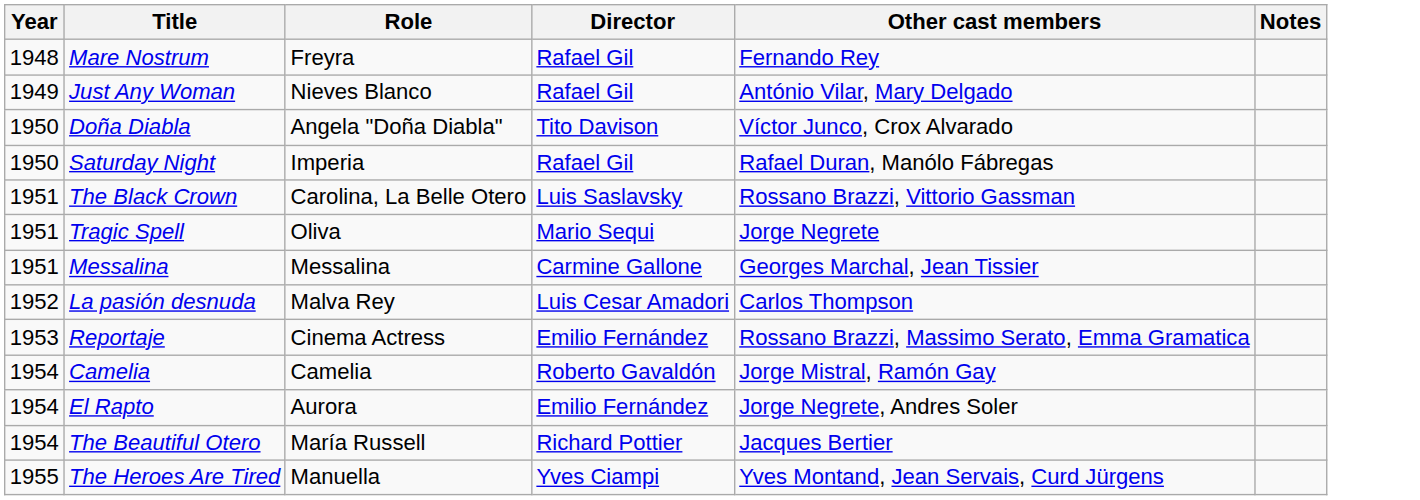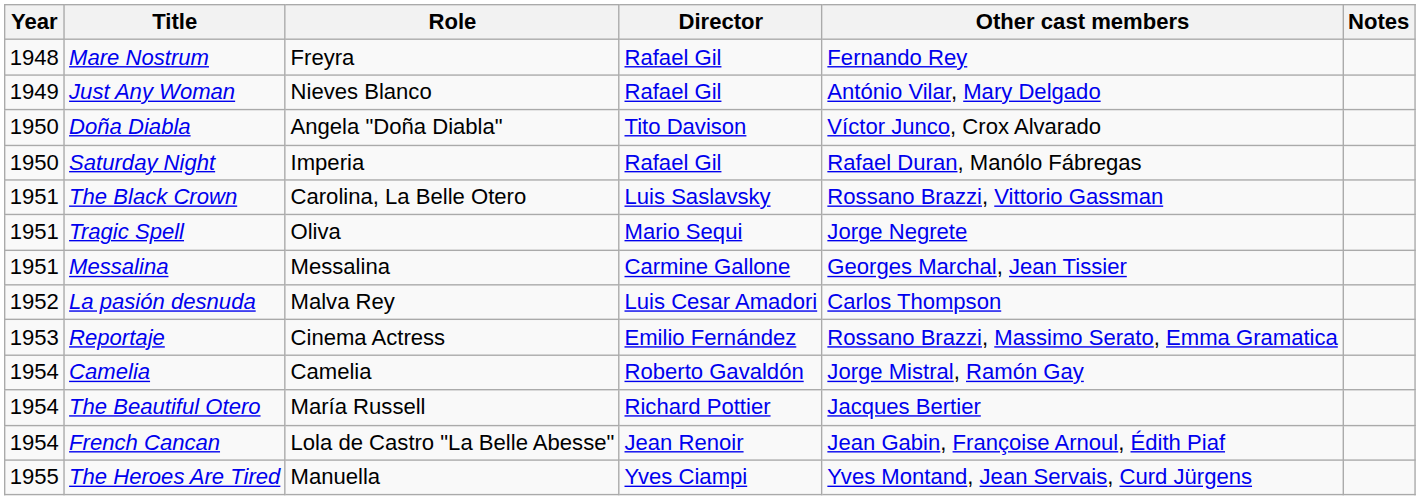 <table class="wikitable">
 <tr>
 <th>Year</th>
 <th>Title</th>
 <th>Role</th>
 <th>Director</th>
 <th>Other cast members</th>
 <th>Notes</th>
 </tr>
 <tr>
 <td>1948</td>
 <td><em><a href='#'>Mare Nostrum</a></em></td>
 <td>Freyra</td>
 <td><a href='#'>Rafael Gil</a></td>
 <td><a href='#'>Fernando Rey</a></td>
 <td></td>
 </tr>
 <tr>
 <td>1949</td>
 <td><em><a href='#'>Just Any Woman</a></em></td>
 <td>Nieves Blanco</td>
 <td><a href='#'>Rafael Gil</a></td>
 <td><a href='#'>António Vilar</a>, <a href='#'>Mary Delgado</a></td>
 <td></td>
 </tr>
 <tr>
 <td>1950</td>
 <td><em><a href='#'>Doña Diabla</a></em></td>
 <td>Angela "Doña Diabla"</td>
 <td><a href='#'>Tito Davison</a></td>
 <td><a href='#'>Víctor Junco</a>, Crox Alvarado</td>
 <td></td>
 </tr>
 <tr>
 <td>1950</td>
 <td><em><a href='#'>Saturday Night</a></em></td>
 <td>Imperia</td>
 <td><a href='#'>Rafael Gil</a></td>
 <td><a href='#'>Rafael Duran</a>, Manólo Fábregas</td>
 <td></td>
 </tr>
 <tr>
 <td>1951</td>
 <td><em><a href='#'>The Black Crown</a></em></td>
 <td>Carolina, La Belle Otero</td>
 <td><a href='#'>Luis Saslavsky</a></td>
 <td><a href='#'>Rossano Brazzi</a>, <a href='#'>Vittorio Gassman</a></td>
 <td></td>
 </tr>
 <tr>
 <td>1951</td>
 <td><em><a href='#'>Tragic Spell</a></em></td>
 <td>Oliva</td>
 <td><a href='#'>Mario Sequi</a></td>
 <td><a href='#'>Jorge Negrete</a></td>
 <td></td>
 </tr>
 <tr>
 <td>1951</td>
 <td><em><a href='#'>Messalina</a></em></td>
 <td>Messalina</td>
 <td><a href='#'>Carmine Gallone</a></td>
 <td><a href='#'>Georges Marchal</a>, <a href='#'>Jean Tissier</a></td>
 <td></td>
 </tr>
 <tr>
 <td>1952</td>
 <td><em><a href='#'>La pasión desnuda</a></em></td>
 <td>Malva Rey</td>
 <td><a href='#'>Luis Cesar Amadori</a></td>
 <td><a href='#'>Carlos Thompson</a></td>
 <td></td>
 </tr>
 <tr>
 <td>1953</td>
 <td><em><a href='#'>Reportaje</a></em></td>
 <td>Cinema Actress</td>
 <td><a href='#'>Emilio Fernández</a></td>
 <td><a href='#'>Rossano Brazzi</a>, <a href='#'>Massimo Serato</a>, <a href='#'>Emma Gramatica</a></td>
 <td></td>
 </tr>
 <tr>
 <td>1954</td>
 <td><em><a href='#'>Camelia</a></em></td>
 <td>Camelia</td>
 <td><a href='#'>Roberto Gavaldón</a></td>
 <td><a href='#'>Jorge Mistral</a>, <a href='#'>Ramón Gay</a></td>
 <td></td>
 </tr>
 <tr>
 <td>1954</td>
-<td><em><a href='#'>El Rapto</a></em></td>
-<td>Aurora</td>
-<td><a href='#'>Emilio Fernández</a></td>
-<td><a href='#'>Jorge Negrete</a>, Andres Soler</td>
+<td><em><a href='#'>The Beautiful Otero</a></em></td>
+<td>María Russell</td>
+<td><a href='#'>Richard Pottier</a></td>
+<td><a href='#'>Jacques Bertier</a></td>
 <td></td>
 </tr>
 <tr>
 <td>1954</td>
-<td><em><a href='#'>The Beautiful Otero</a></em></td>
-<td>María Russell</td>
-<td><a href='#'>Richard Pottier</a></td>
-<td><a href='#'>Jacques Bertier</a></td>
+<td><em><a href='#'>French Cancan</a></em></td>
+<td>Lola de Castro "La Belle Abesse"</td>
+<td><a href='#'>Jean Renoir</a></td>
+<td><a href='#'>Jean Gabin</a>, <a href='#'>Françoise Arnoul</a>, <a href='#'>Édith Piaf</a></td>
 <td></td>
 </tr>
 <tr>
 <td>1955</td>
 <td><em><a href='#'>The Heroes Are Tired</a></em></td>
 <td>Manuella</td>
 <td><a href='#'>Yves Ciampi</a></td>
 <td><a href='#'>Yves Montand</a>, <a href='#'>Jean Servais</a>, <a href='#'>Curd Jürgens</a></td>
 <td></td>
 </tr>
 </table>
